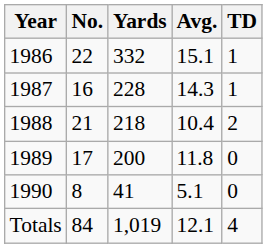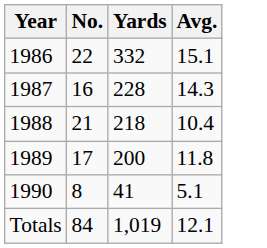 <table class="wikitable">
 <tr>
 <th>Year</th>
 <th>No.</th>
 <th>Yards</th>
 <th>Avg.</th>
-<th>TD</th>
 </tr>
 <tr>
 <td>1986</td>
 <td>22</td>
 <td>332</td>
 <td>15.1</td>
-<td>1</td>
 </tr>
 <tr>
 <td>1987</td>
 <td>16</td>
 <td>228</td>
 <td>14.3</td>
-<td>1</td>
 </tr>
 <tr>
 <td>1988</td>
 <td>21</td>
 <td>218</td>
 <td>10.4</td>
-<td>2</td>
 </tr>
 <tr>
 <td>1989</td>
 <td>17</td>
 <td>200</td>
 <td>11.8</td>
-<td>0</td>
 </tr>
 <tr>
 <td>1990</td>
 <td>8</td>
 <td>41</td>
 <td>5.1</td>
-<td>0</td>
 </tr>
 <tr>
 <td>Totals</td>
 <td>84</td>
 <td>1,019</td>
 <td>12.1</td>
-<td>4</td>
 </tr>
 </table>
